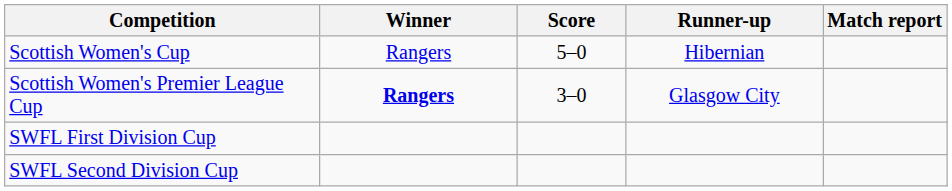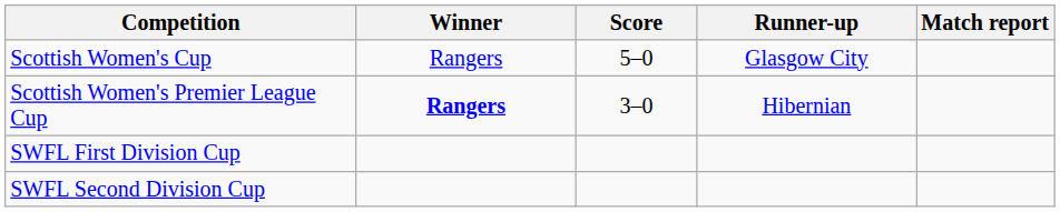 <table class="wikitable" style="text-align:center">
 <tr>
 <th width=245>Competition</th>
 <th width=150>Winner</th>
 <th width=80>Score</th>
 <th width=150>Runner-up</th>
 <th>Match report</th>
 </tr>
 <tr>
 <td align=left><a href='#'>Scottish Women's Cup</a></td>
 <td><a href='#'>Rangers</a></td>
 <td>5–0</td>
-<td><a href='#'>Hibernian</a></td>
+<td><a href='#'>Glasgow City</a></td>
 <td></td>
 </tr>
 <tr>
 <td align=left><a href='#'>Scottish Women's Premier League Cup</a></td>
 <td><strong><a href='#'>Rangers</a></strong></td>
 <td>3–0</td>
-<td><a href='#'>Glasgow City</a></td>
+<td><a href='#'>Hibernian</a></td>
 <td></td>
 </tr>
 <tr>
 <td align=left><a href='#'>SWFL First Division Cup</a></td>
 <td></td>
 <td></td>
 <td></td>
 <td></td>
 </tr>
 <tr>
 <td align=left><a href='#'>SWFL Second Division Cup</a></td>
 <td></td>
 <td></td>
 <td></td>
 <td></td>
 </tr>
 </table>
